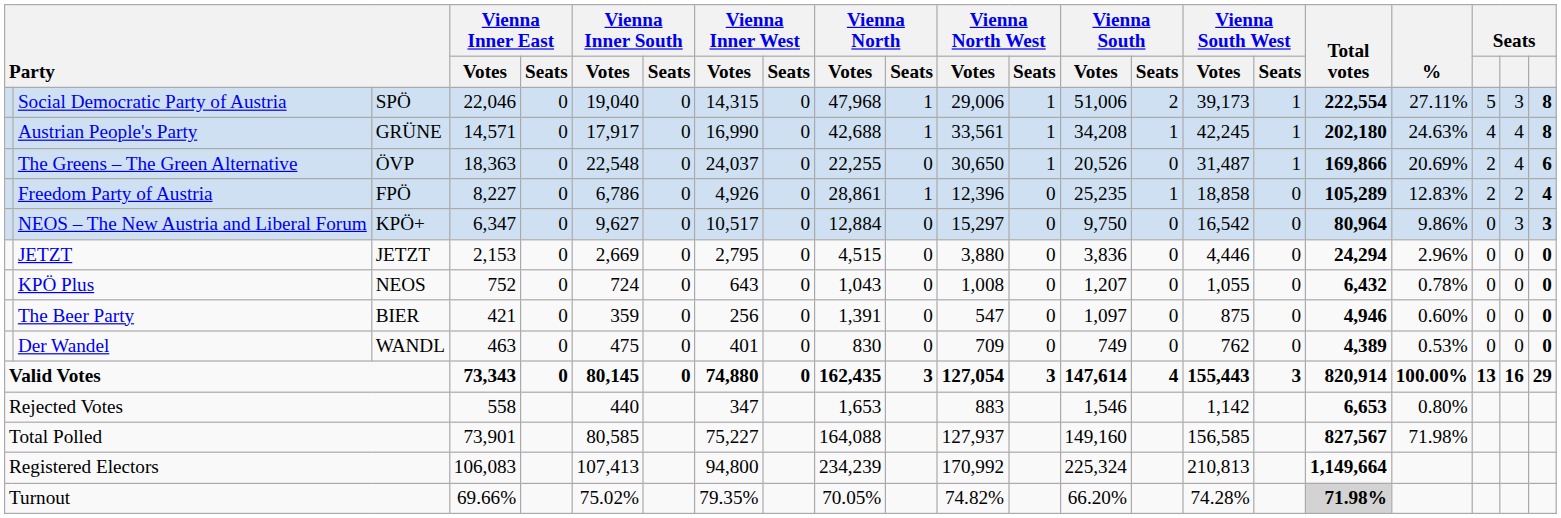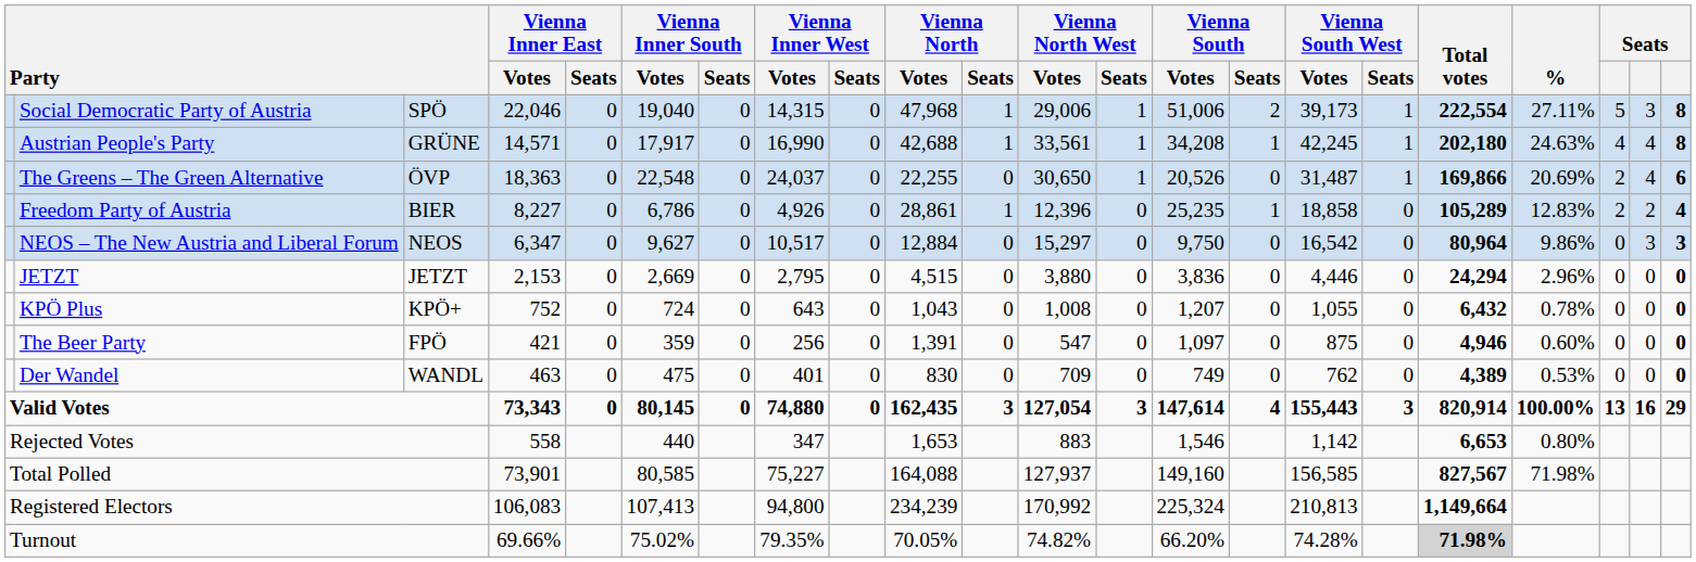 <table class="wikitable" border="1" style="text-align:right;">
 <tr>
 <th style="text-align:left;" valign=bottom rowspan=2 colspan=3>Party</th>
 <th align=center valign=bottom colspan=2><a href='#'>Vienna<br>Inner East</a></th>
 <th align=center valign=bottom colspan=2><a href='#'>Vienna<br>Inner South</a></th>
 <th align=center valign=bottom colspan=2><a href='#'>Vienna<br>Inner West</a></th>
 <th align=center valign=bottom colspan=2><a href='#'>Vienna<br>North</a></th>
 <th align=center valign=bottom colspan=2><a href='#'>Vienna<br>North West</a></th>
 <th align=center valign=bottom colspan=2><a href='#'>Vienna<br>South</a></th>
 <th align=center valign=bottom colspan=2><a href='#'>Vienna<br>South West</a></th>
 <th align=center valign=bottom rowspan=2 width="50">Total<br>votes</th>
 <th align=center valign=bottom rowspan=2 width="50">%</th>
 <th align=center valign=bottom colspan=3>Seats</th>
 </tr>
 <tr>
 <th>Votes</th>
 <th>Seats</th>
 <th>Votes</th>
 <th>Seats</th>
 <th>Votes</th>
 <th>Seats</th>
 <th>Votes</th>
 <th>Seats</th>
 <th>Votes</th>
 <th>Seats</th>
 <th>Votes</th>
 <th>Seats</th>
 <th>Votes</th>
 <th>Seats</th>
 <th align=center valign=bottom width="20"><small></small></th>
 <th align=center valign=bottom width="20"><small></small></th>
 <th align=center valign=bottom width="20"><small></small></th>
 </tr>
 <tr style="background:#CEE0F2;">
 <td></td>
 <td align=left><a href='#'>Social Democratic Party of Austria</a></td>
 <td align=left>SPÖ</td>
 <td>22,046</td>
 <td>0</td>
 <td>19,040</td>
 <td>0</td>
 <td>14,315</td>
 <td>0</td>
 <td>47,968</td>
 <td>1</td>
 <td>29,006</td>
 <td>1</td>
 <td>51,006</td>
 <td>2</td>
 <td>39,173</td>
 <td>1</td>
 <td><strong>222,554</strong></td>
 <td>27.11%</td>
 <td>5</td>
 <td>3</td>
 <td><strong>8</strong></td>
 </tr>
 <tr style="background:#CEE0F2;">
 <td></td>
 <td align=left><a href='#'>Austrian People's Party</a></td>
 <td align=left>GRÜNE</td>
 <td>14,571</td>
 <td>0</td>
 <td>17,917</td>
 <td>0</td>
 <td>16,990</td>
 <td>0</td>
 <td>42,688</td>
 <td>1</td>
 <td>33,561</td>
 <td>1</td>
 <td>34,208</td>
 <td>1</td>
 <td>42,245</td>
 <td>1</td>
 <td><strong>202,180</strong></td>
 <td>24.63%</td>
 <td>4</td>
 <td>4</td>
 <td><strong>8</strong></td>
 </tr>
 <tr style="background:#CEE0F2;">
 <td></td>
 <td align=left><a href='#'>The Greens – The Green Alternative</a></td>
 <td align=left>ÖVP</td>
 <td>18,363</td>
 <td>0</td>
 <td>22,548</td>
 <td>0</td>
 <td>24,037</td>
 <td>0</td>
 <td>22,255</td>
 <td>0</td>
 <td>30,650</td>
 <td>1</td>
 <td>20,526</td>
 <td>0</td>
 <td>31,487</td>
 <td>1</td>
 <td><strong>169,866</strong></td>
 <td>20.69%</td>
 <td>2</td>
 <td>4</td>
 <td><strong>6</strong></td>
 </tr>
 <tr style="background:#CEE0F2;">
 <td></td>
 <td align=left><a href='#'>Freedom Party of Austria</a></td>
-<td align=left>FPÖ</td>
+<td align=left>BIER</td>
 <td>8,227</td>
 <td>0</td>
 <td>6,786</td>
 <td>0</td>
 <td>4,926</td>
 <td>0</td>
 <td>28,861</td>
 <td>1</td>
 <td>12,396</td>
 <td>0</td>
 <td>25,235</td>
 <td>1</td>
 <td>18,858</td>
 <td>0</td>
 <td><strong>105,289</strong></td>
 <td>12.83%</td>
 <td>2</td>
 <td>2</td>
 <td><strong>4</strong></td>
 </tr>
 <tr style="background:#CEE0F2;">
 <td></td>
 <td align=left style="white-space: nowrap;"><a href='#'>NEOS – The New Austria and Liberal Forum</a></td>
-<td align=left>KPÖ+</td>
+<td align=left>NEOS</td>
 <td>6,347</td>
 <td>0</td>
 <td>9,627</td>
 <td>0</td>
 <td>10,517</td>
 <td>0</td>
 <td>12,884</td>
 <td>0</td>
 <td>15,297</td>
 <td>0</td>
 <td>9,750</td>
 <td>0</td>
 <td>16,542</td>
 <td>0</td>
 <td><strong>80,964</strong></td>
 <td>9.86%</td>
 <td>0</td>
 <td>3</td>
 <td><strong>3</strong></td>
 </tr>
 <tr>
 <td></td>
 <td align=left><a href='#'>JETZT</a></td>
 <td align=left>JETZT</td>
 <td>2,153</td>
 <td>0</td>
 <td>2,669</td>
 <td>0</td>
 <td>2,795</td>
 <td>0</td>
 <td>4,515</td>
 <td>0</td>
 <td>3,880</td>
 <td>0</td>
 <td>3,836</td>
 <td>0</td>
 <td>4,446</td>
 <td>0</td>
 <td><strong>24,294</strong></td>
 <td>2.96%</td>
 <td>0</td>
 <td>0</td>
 <td><strong>0</strong></td>
 </tr>
 <tr>
 <td></td>
 <td align=left><a href='#'>KPÖ Plus</a></td>
-<td align=left>NEOS</td>
+<td align=left>KPÖ+</td>
 <td>752</td>
 <td>0</td>
 <td>724</td>
 <td>0</td>
 <td>643</td>
 <td>0</td>
 <td>1,043</td>
 <td>0</td>
 <td>1,008</td>
 <td>0</td>
 <td>1,207</td>
 <td>0</td>
 <td>1,055</td>
 <td>0</td>
 <td><strong>6,432</strong></td>
 <td>0.78%</td>
 <td>0</td>
 <td>0</td>
 <td><strong>0</strong></td>
 </tr>
 <tr>
 <td></td>
 <td align=left><a href='#'>The Beer Party</a></td>
-<td align=left>BIER</td>
+<td align=left>FPÖ</td>
 <td>421</td>
 <td>0</td>
 <td>359</td>
 <td>0</td>
 <td>256</td>
 <td>0</td>
 <td>1,391</td>
 <td>0</td>
 <td>547</td>
 <td>0</td>
 <td>1,097</td>
 <td>0</td>
 <td>875</td>
 <td>0</td>
 <td><strong>4,946</strong></td>
 <td>0.60%</td>
 <td>0</td>
 <td>0</td>
 <td><strong>0</strong></td>
 </tr>
 <tr>
 <td></td>
 <td align=left><a href='#'>Der Wandel</a></td>
 <td align=left>WANDL</td>
 <td>463</td>
 <td>0</td>
 <td>475</td>
 <td>0</td>
 <td>401</td>
 <td>0</td>
 <td>830</td>
 <td>0</td>
 <td>709</td>
 <td>0</td>
 <td>749</td>
 <td>0</td>
 <td>762</td>
 <td>0</td>
 <td><strong>4,389</strong></td>
 <td>0.53%</td>
 <td>0</td>
 <td>0</td>
 <td><strong>0</strong></td>
 </tr>
 <tr style="font-weight:bold">
 <td align=left colspan=3>Valid Votes</td>
 <td>73,343</td>
 <td>0</td>
 <td>80,145</td>
 <td>0</td>
 <td>74,880</td>
 <td>0</td>
 <td>162,435</td>
 <td>3</td>
 <td>127,054</td>
 <td>3</td>
 <td>147,614</td>
 <td>4</td>
 <td>155,443</td>
 <td>3</td>
 <td>820,914</td>
 <td>100.00%</td>
 <td>13</td>
 <td>16</td>
 <td>29</td>
 </tr>
 <tr>
 <td align=left colspan=3>Rejected Votes</td>
 <td>558</td>
 <td></td>
 <td>440</td>
 <td></td>
 <td>347</td>
 <td></td>
 <td>1,653</td>
 <td></td>
 <td>883</td>
 <td></td>
 <td>1,546</td>
 <td></td>
 <td>1,142</td>
 <td></td>
 <td><strong>6,653</strong></td>
 <td>0.80%</td>
 <td></td>
 <td></td>
 <td></td>
 </tr>
 <tr>
 <td align=left colspan=3>Total Polled</td>
 <td>73,901</td>
 <td></td>
 <td>80,585</td>
 <td></td>
 <td>75,227</td>
 <td></td>
 <td>164,088</td>
 <td></td>
 <td>127,937</td>
 <td></td>
 <td>149,160</td>
 <td></td>
 <td>156,585</td>
 <td></td>
 <td><strong>827,567</strong></td>
 <td>71.98%</td>
 <td></td>
 <td></td>
 <td></td>
 </tr>
 <tr>
 <td align=left colspan=3>Registered Electors</td>
 <td>106,083</td>
 <td></td>
 <td>107,413</td>
 <td></td>
 <td>94,800</td>
 <td></td>
 <td>234,239</td>
 <td></td>
 <td>170,992</td>
 <td></td>
 <td>225,324</td>
 <td></td>
 <td>210,813</td>
 <td></td>
 <td><strong>1,149,664</strong></td>
 <td></td>
 <td></td>
 <td></td>
 <td></td>
 </tr>
 <tr>
 <td align=left colspan=3>Turnout</td>
 <td>69.66%</td>
 <td></td>
 <td>75.02%</td>
 <td></td>
 <td>79.35%</td>
 <td></td>
 <td>70.05%</td>
 <td></td>
 <td>74.82%</td>
 <td></td>
 <td>66.20%</td>
 <td></td>
 <td>74.28%</td>
 <td></td>
 <td style="background: lightgrey;"><strong>71.98%</strong></td>
 <td></td>
 <td></td>
 <td></td>
 <td></td>
 </tr>
 </table>
